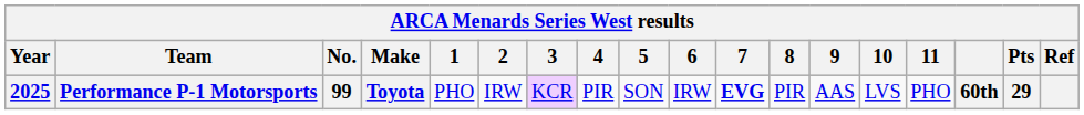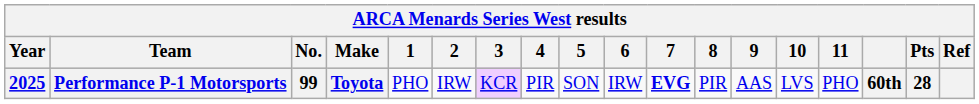 <table class="wikitable" style="text-align:center; font-size:75%">
 <tr>
 <th colspan="22"><a href='#'>ARCA Menards Series West</a> results</th>
 </tr>
 <tr>
 <th>Year</th>
 <th>Team</th>
 <th>No.</th>
 <th>Make</th>
 <th>1</th>
 <th>2</th>
 <th>3</th>
 <th>4</th>
 <th>5</th>
 <th>6</th>
 <th>7</th>
 <th>8</th>
 <th>9</th>
 <th>10</th>
 <th>11</th>
 <th></th>
 <th>Pts</th>
 <th>Ref</th>
 </tr>
 <tr>
 <th><a href='#'>2025</a></th>
 <th><a href='#'>Performance P-1 Motorsports</a></th>
 <th>99</th>
 <th><a href='#'>Toyota</a></th>
 <td><a href='#'>PHO</a></td>
 <td><a href='#'>IRW</a></td>
 <td style="background:#EFCFFF;"><a href='#'>KCR</a><br></td>
 <td><a href='#'>PIR</a></td>
 <td><a href='#'>SON</a></td>
 <td><a href='#'>IRW</a></td>
 <td><strong><a href='#'>EVG</a></strong></td>
 <td><a href='#'>PIR</a></td>
 <td><a href='#'>AAS</a></td>
 <td><a href='#'>LVS</a></td>
 <td><a href='#'>PHO</a></td>
 <th>60th</th>
-<th>29</th>
+<th>28</th>
 <th></th>
 </tr>
 </table>
